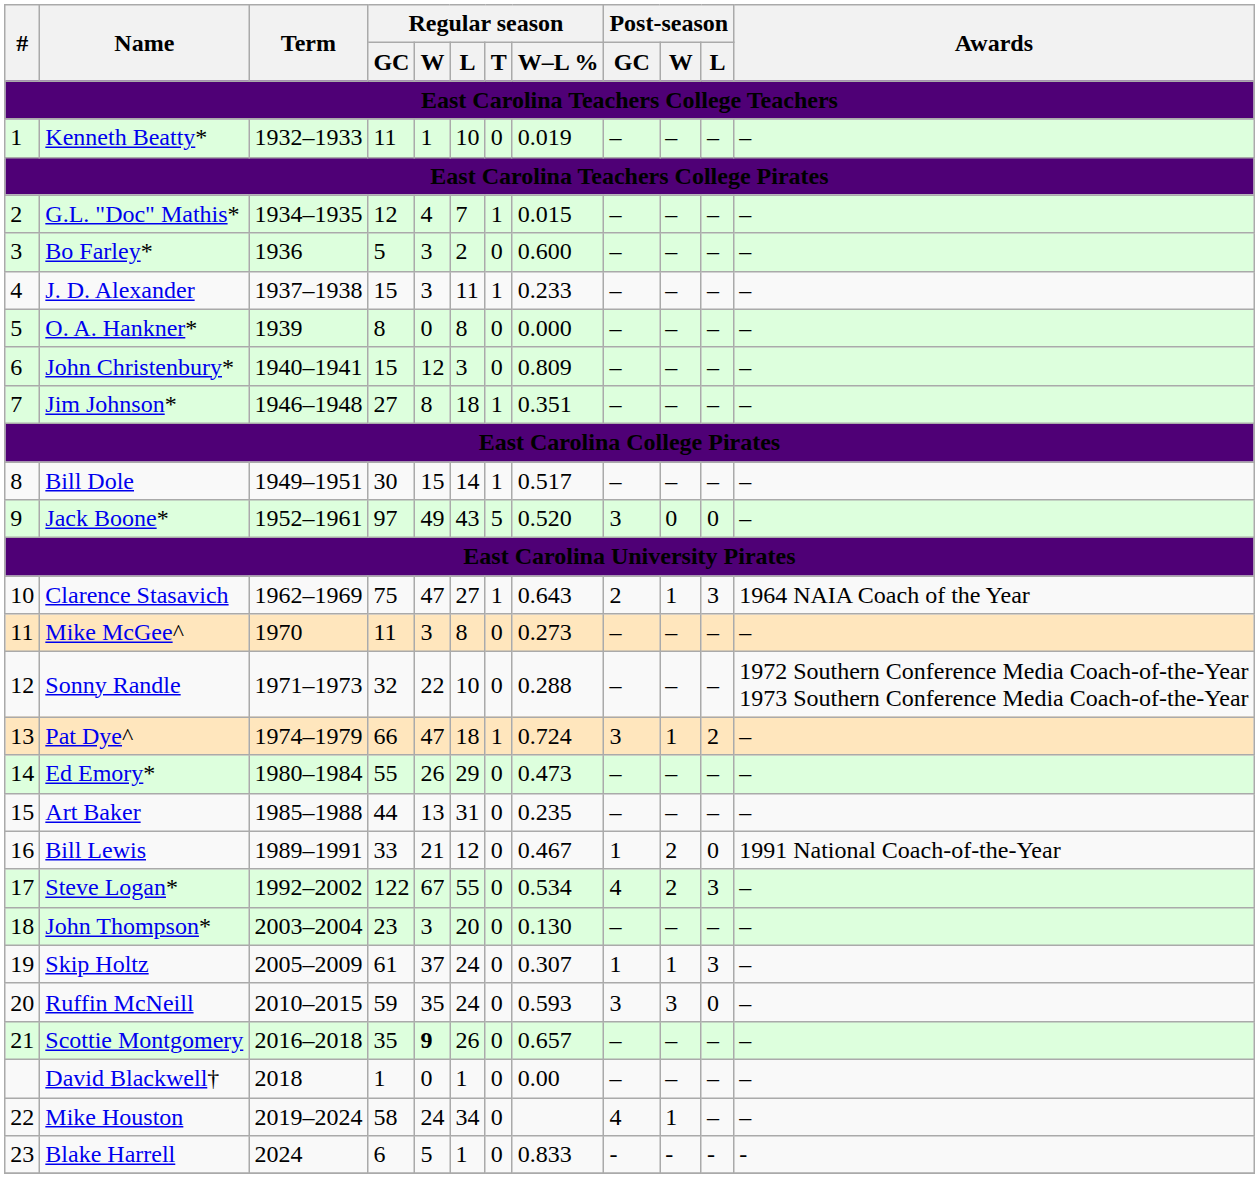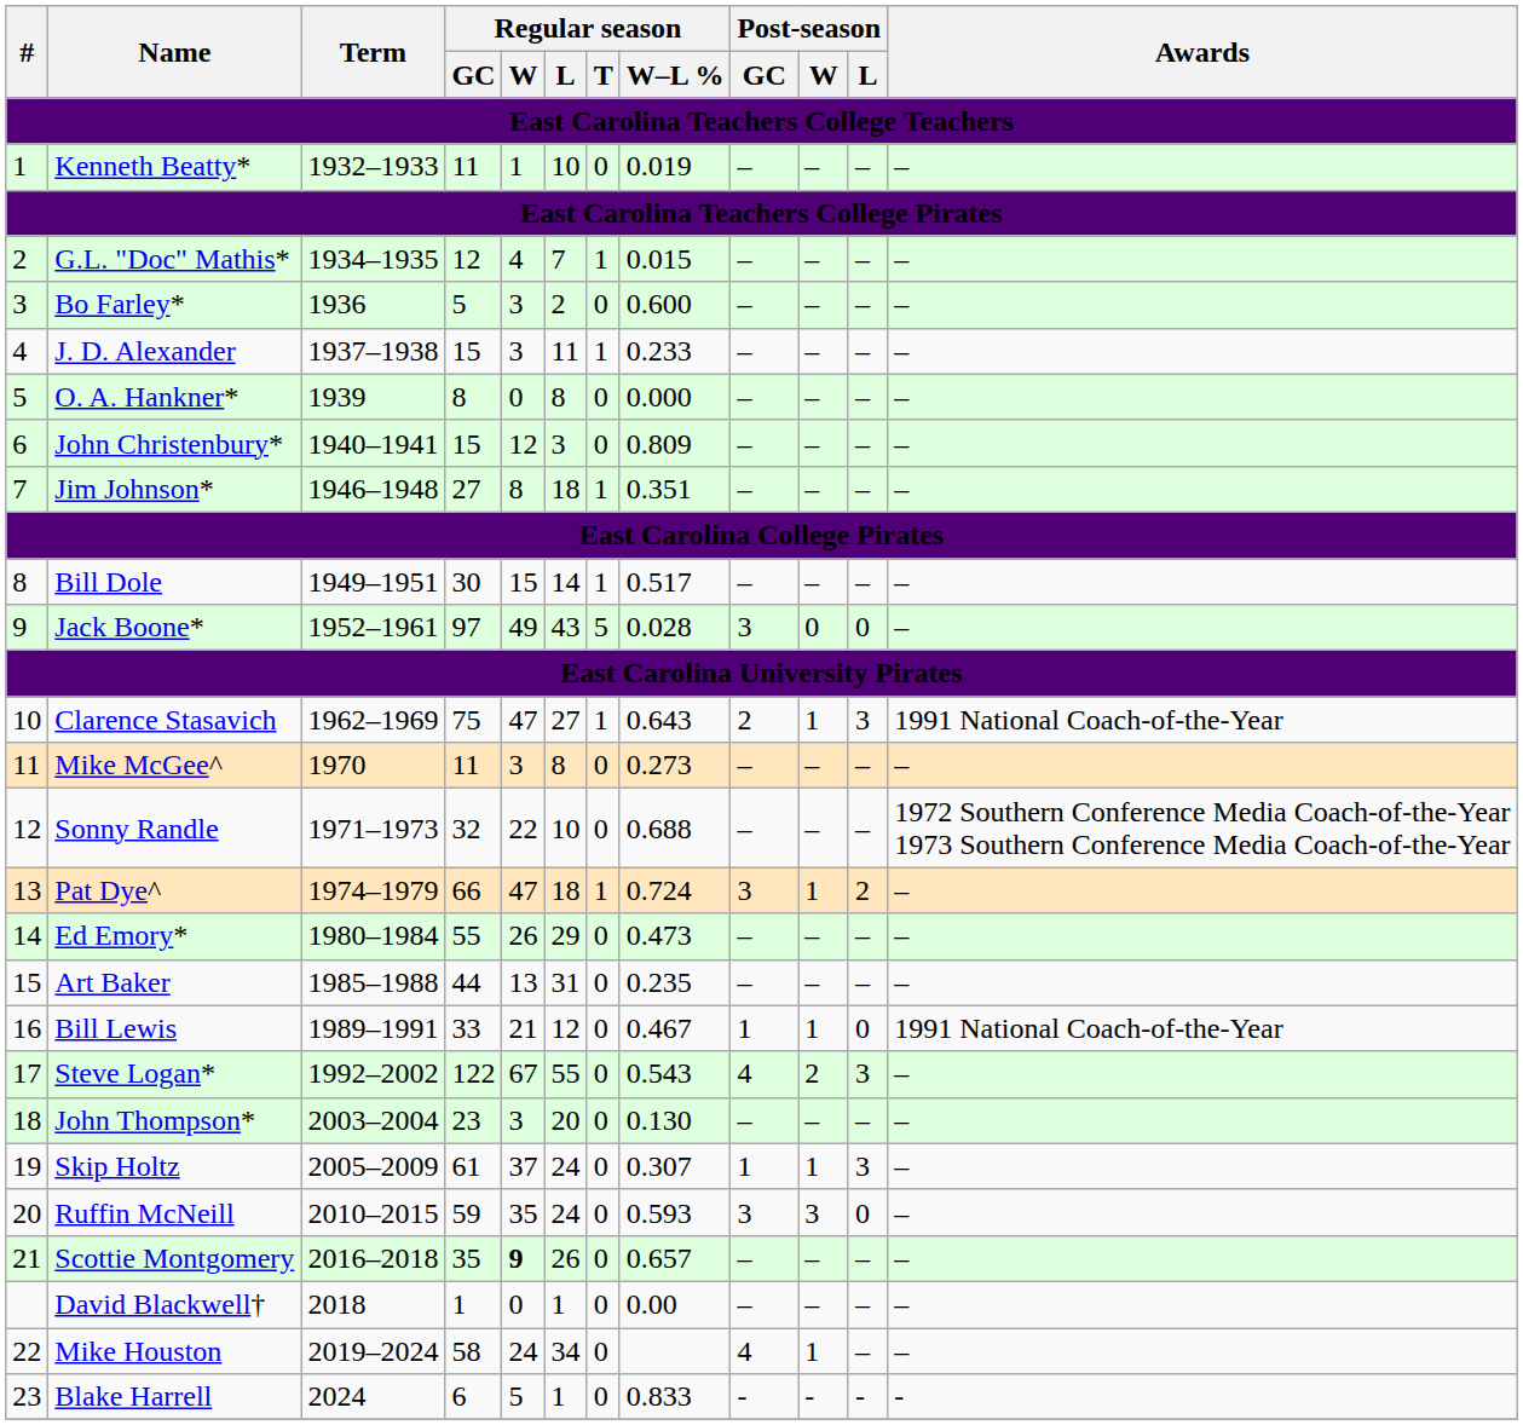 <table class="wikitable">
 <tr>
 <th rowspan="2">#</th>
 <th rowspan="2">Name</th>
 <th rowspan="2">Term</th>
 <th colspan="5">Regular season</th>
 <th colspan="3">Post-season</th>
 <th rowspan="2">Awards</th>
 </tr>
 <tr>
 <th>GC</th>
 <th>W</th>
 <th>L</th>
 <th>T</th>
 <th>W–L %</th>
 <th>GC</th>
 <th>W</th>
 <th>L</th>
 </tr>
 <tr>
 <td align="center" Colspan="18" style="background: #4F0076"><strong><span>East Carolina Teachers College Teachers</span></strong></td>
 </tr>
 <tr bgcolor="#ddffdd">
 <td>1</td>
 <td><a href='#'>Kenneth Beatty</a>*</td>
 <td>1932–1933</td>
 <td>11</td>
 <td>1</td>
 <td>10</td>
 <td>0</td>
 <td>0.019</td>
 <td>–</td>
 <td>–</td>
 <td>–</td>
 <td>–</td>
 </tr>
 <tr>
 <td align="center" Colspan="18" style="background: #4F0076"><strong><span>East Carolina Teachers College Pirates</span></strong></td>
 </tr>
 <tr bgcolor="#ddffdd">
 <td>2</td>
 <td><a href='#'>G.L. "Doc" Mathis</a>*</td>
 <td>1934–1935</td>
 <td>12</td>
 <td>4</td>
 <td>7</td>
 <td>1</td>
 <td>0.015</td>
 <td>–</td>
 <td>–</td>
 <td>–</td>
 <td>–</td>
 </tr>
 <tr bgcolor="#ddffdd">
 <td>3</td>
 <td><a href='#'>Bo Farley</a>*</td>
 <td>1936</td>
 <td>5</td>
 <td>3</td>
 <td>2</td>
 <td>0</td>
 <td>0.600</td>
 <td>–</td>
 <td>–</td>
 <td>–</td>
 <td>–</td>
 </tr>
 <tr>
 <td>4</td>
 <td><a href='#'>J. D. Alexander</a></td>
 <td>1937–1938</td>
 <td>15</td>
 <td>3</td>
 <td>11</td>
 <td>1</td>
 <td>0.233</td>
 <td>–</td>
 <td>–</td>
 <td>–</td>
 <td>–</td>
 </tr>
 <tr bgcolor="#ddffdd">
 <td>5</td>
 <td><a href='#'>O. A. Hankner</a>*</td>
 <td>1939</td>
 <td>8</td>
 <td>0</td>
 <td>8</td>
 <td>0</td>
 <td>0.000</td>
 <td>–</td>
 <td>–</td>
 <td>–</td>
 <td>–</td>
 </tr>
 <tr bgcolor="#ddffdd">
 <td>6</td>
 <td><a href='#'>John Christenbury</a>*</td>
 <td>1940–1941</td>
 <td>15</td>
 <td>12</td>
 <td>3</td>
 <td>0</td>
 <td>0.809</td>
 <td>–</td>
 <td>–</td>
 <td>–</td>
 <td>–</td>
 </tr>
 <tr bgcolor="#ddffdd">
 <td>7</td>
 <td><a href='#'>Jim Johnson</a>*</td>
 <td>1946–1948</td>
 <td>27</td>
 <td>8</td>
 <td>18</td>
 <td>1</td>
 <td>0.351</td>
 <td>–</td>
 <td>–</td>
 <td>–</td>
 <td>–</td>
 </tr>
 <tr>
 <td align="center" Colspan="18" style="background: #4F0076"><strong><span>East Carolina College Pirates</span></strong></td>
 </tr>
 <tr>
 <td>8</td>
 <td><a href='#'>Bill Dole</a></td>
 <td>1949–1951</td>
 <td>30</td>
 <td>15</td>
 <td>14</td>
 <td>1</td>
 <td>0.517</td>
 <td>–</td>
 <td>–</td>
 <td>–</td>
 <td>–</td>
 </tr>
 <tr bgcolor="#ddffdd">
 <td>9</td>
 <td><a href='#'>Jack Boone</a>*</td>
 <td>1952–1961</td>
 <td>97</td>
 <td>49</td>
 <td>43</td>
 <td>5</td>
-<td>0.520</td>
+<td>0.028</td>
 <td>3</td>
 <td>0</td>
 <td>0</td>
 <td>–</td>
 </tr>
 <tr>
 <td align="center" Colspan="18" style="background: #4F0076"><strong><span>East Carolina University Pirates</span></strong></td>
 </tr>
 <tr>
 <td>10</td>
 <td><a href='#'>Clarence Stasavich</a></td>
 <td>1962–1969</td>
 <td>75</td>
 <td>47</td>
 <td>27</td>
 <td>1</td>
 <td>0.643</td>
 <td>2</td>
 <td>1</td>
 <td>3</td>
-<td>1964 NAIA Coach of the Year</td>
+<td>1991 National Coach-of-the-Year</td>
 </tr>
 <tr bgcolor="#FFE6BD">
 <td>11</td>
 <td><a href='#'>Mike McGee</a>^</td>
 <td>1970</td>
 <td>11</td>
 <td>3</td>
 <td>8</td>
 <td>0</td>
 <td>0.273</td>
 <td>–</td>
 <td>–</td>
 <td>–</td>
 <td>–</td>
 </tr>
 <tr>
 <td>12</td>
 <td><a href='#'>Sonny Randle</a></td>
 <td>1971–1973</td>
 <td>32</td>
 <td>22</td>
 <td>10</td>
 <td>0</td>
-<td>0.288</td>
+<td>0.688</td>
 <td>–</td>
 <td>–</td>
 <td>–</td>
 <td>1972 Southern Conference Media Coach-of-the-Year<br>1973 Southern Conference Media Coach-of-the-Year</td>
 </tr>
 <tr bgcolor="#FFE6BD">
 <td>13</td>
 <td><a href='#'>Pat Dye</a>^</td>
 <td>1974–1979</td>
 <td>66</td>
 <td>47</td>
 <td>18</td>
 <td>1</td>
 <td>0.724</td>
 <td>3</td>
 <td>1</td>
 <td>2</td>
 <td>–</td>
 </tr>
 <tr bgcolor="#ddffdd">
 <td>14</td>
 <td><a href='#'>Ed Emory</a>*</td>
 <td>1980–1984</td>
 <td>55</td>
 <td>26</td>
 <td>29</td>
 <td>0</td>
 <td>0.473</td>
 <td>–</td>
 <td>–</td>
 <td>–</td>
 <td>–</td>
 </tr>
 <tr>
 <td>15</td>
 <td><a href='#'>Art Baker</a></td>
 <td>1985–1988</td>
 <td>44</td>
 <td>13</td>
 <td>31</td>
 <td>0</td>
 <td>0.235</td>
 <td>–</td>
 <td>–</td>
 <td>–</td>
 <td>–</td>
 </tr>
 <tr>
 <td>16</td>
 <td><a href='#'>Bill Lewis</a></td>
 <td>1989–1991</td>
 <td>33</td>
 <td>21</td>
 <td>12</td>
 <td>0</td>
 <td>0.467</td>
 <td>1</td>
-<td>2</td>
+<td>1</td>
 <td>0</td>
 <td>1991 National Coach-of-the-Year</td>
 </tr>
 <tr bgcolor="#ddffdd">
 <td>17</td>
 <td><a href='#'>Steve Logan</a>*</td>
 <td>1992–2002</td>
 <td>122</td>
 <td>67</td>
 <td>55</td>
 <td>0</td>
-<td>0.534</td>
+<td>0.543</td>
 <td>4</td>
 <td>2</td>
 <td>3</td>
 <td>–</td>
 </tr>
 <tr bgcolor="#ddffdd">
 <td>18</td>
 <td><a href='#'>John Thompson</a>*</td>
 <td>2003–2004</td>
 <td>23</td>
 <td>3</td>
 <td>20</td>
 <td>0</td>
 <td>0.130</td>
 <td>–</td>
 <td>–</td>
 <td>–</td>
 <td>–</td>
 </tr>
 <tr>
 <td>19</td>
 <td><a href='#'>Skip Holtz</a></td>
 <td>2005–2009</td>
 <td>61</td>
 <td>37</td>
 <td>24</td>
 <td>0</td>
 <td>0.307</td>
 <td>1</td>
 <td>1</td>
 <td>3</td>
 <td>–</td>
 </tr>
 <tr>
 <td>20</td>
 <td><a href='#'>Ruffin McNeill</a></td>
 <td>2010–2015</td>
 <td>59</td>
 <td>35</td>
 <td>24</td>
 <td>0</td>
 <td>0.593</td>
 <td>3</td>
 <td>3</td>
 <td>0</td>
 <td>–</td>
 </tr>
 <tr bgcolor="#ddffdd">
 <td>21</td>
 <td><a href='#'>Scottie Montgomery</a></td>
 <td>2016–2018</td>
 <td>35</td>
 <td><strong>9</strong></td>
 <td>26</td>
 <td>0</td>
 <td>0.657</td>
 <td>–</td>
 <td>–</td>
 <td>–</td>
 <td>–</td>
 </tr>
 <tr>
 <td></td>
 <td><a href='#'>David Blackwell</a>†</td>
 <td>2018</td>
 <td>1</td>
 <td>0</td>
 <td>1</td>
 <td>0</td>
 <td>0.00</td>
 <td>–</td>
 <td>–</td>
 <td>–</td>
 <td>–</td>
 </tr>
 <tr>
 <td>22</td>
 <td><a href='#'>Mike Houston</a></td>
 <td>2019–2024</td>
 <td>58</td>
 <td>24</td>
 <td>34</td>
 <td>0</td>
 <td></td>
 <td>4</td>
 <td>1</td>
 <td>–</td>
 <td>–</td>
 </tr>
 <tr>
 <td>23</td>
 <td><a href='#'>Blake Harrell</a></td>
 <td>2024</td>
 <td>6</td>
 <td>5</td>
 <td>1</td>
 <td>0</td>
 <td>0.833</td>
 <td>-</td>
 <td>-</td>
 <td>-</td>
 <td>-</td>
 </tr>
 <tr>
 </tr>
 </table>
